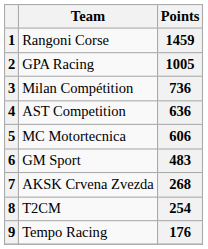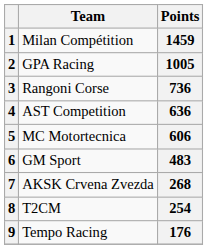 <table class="wikitable" style="font-size:85%; text-align:center;">
 <tr>
 <th></th>
 <th>Team</th>
 <th>Points</th>
 </tr>
 <tr>
 <th>1</th>
-<td align="left"> Rangoni Corse</td>
+<td align="left"> Milan Compétition</td>
 <th>1459</th>
 </tr>
 <tr>
 <th>2</th>
 <td align="left"> GPA Racing</td>
 <th>1005</th>
 </tr>
 <tr>
 <th>3</th>
-<td align="left"> Milan Compétition</td>
+<td align="left"> Rangoni Corse</td>
 <th>736</th>
 </tr>
 <tr>
 <th>4</th>
 <td align="left"> AST Competition</td>
 <th>636</th>
 </tr>
 <tr>
 <th>5</th>
 <td align="left"> MC Motortecnica</td>
 <th>606</th>
 </tr>
 <tr>
 <th>6</th>
 <td align="left"> GM Sport</td>
 <th>483</th>
 </tr>
 <tr>
 <th>7</th>
 <td align="left"> AKSK Crvena Zvezda</td>
 <th>268</th>
 </tr>
 <tr>
 <th>8</th>
 <td align="left"> T2CM</td>
 <th>254</th>
 </tr>
 <tr>
 <th>9</th>
 <td align="left"> Tempo Racing</td>
 <th>176</th>
 </tr>
 <tr>
 </tr>
 </table>
